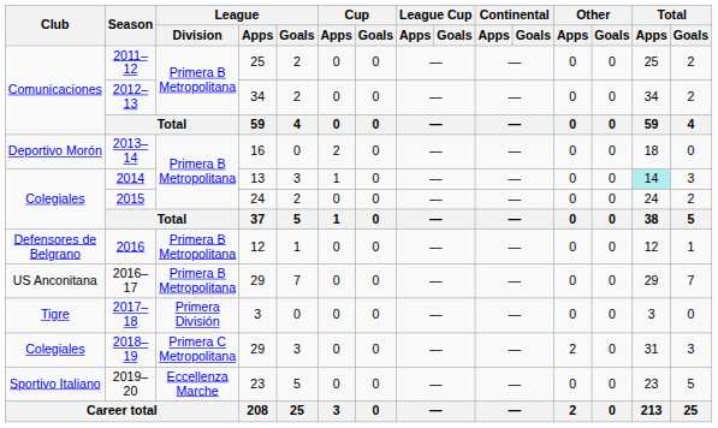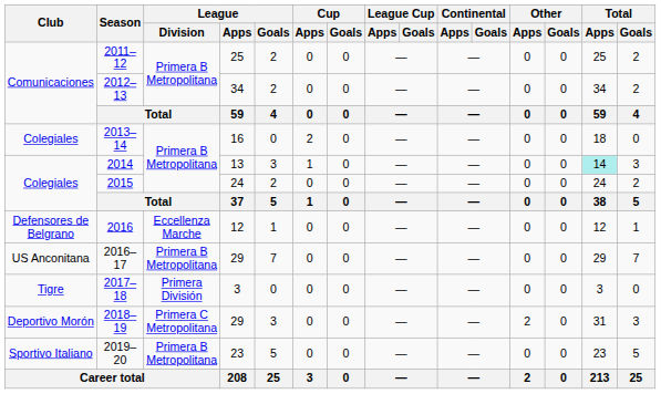 <table class="wikitable" style="text-align:center">
 <tr>
 <th rowspan="2">Club</th>
 <th rowspan="2">Season</th>
 <th colspan="3">League</th>
 <th colspan="2">Cup</th>
 <th colspan="2">League Cup</th>
 <th colspan="2">Continental</th>
 <th colspan="2">Other</th>
 <th colspan="2">Total</th>
 </tr>
 <tr>
 <th>Division</th>
 <th>Apps</th>
 <th>Goals</th>
 <th>Apps</th>
 <th>Goals</th>
 <th>Apps</th>
 <th>Goals</th>
 <th>Apps</th>
 <th>Goals</th>
 <th>Apps</th>
 <th>Goals</th>
 <th>Apps</th>
 <th>Goals</th>
 </tr>
 <tr>
 <td rowspan="3"><a href='#'>Comunicaciones</a></td>
 <td><a href='#'>2011–12</a></td>
 <td rowspan="2"><a href='#'>Primera B Metropolitana</a></td>
 <td>25</td>
 <td>2</td>
 <td>0</td>
 <td>0</td>
 <td colspan="2">—</td>
 <td colspan="2">—</td>
 <td>0</td>
 <td>0</td>
 <td>25</td>
 <td>2</td>
 </tr>
 <tr>
 <td><a href='#'>2012–13</a></td>
 <td>34</td>
 <td>2</td>
 <td>0</td>
 <td>0</td>
 <td colspan="2">—</td>
 <td colspan="2">—</td>
 <td>0</td>
 <td>0</td>
 <td>34</td>
 <td>2</td>
 </tr>
 <tr>
 <th colspan="2">Total</th>
 <th>59</th>
 <th>4</th>
 <th>0</th>
 <th>0</th>
 <th colspan="2">—</th>
 <th colspan="2">—</th>
 <th>0</th>
 <th>0</th>
 <th>59</th>
 <th>4</th>
 </tr>
 <tr>
-<td rowspan="1"><a href='#'>Deportivo Morón</a></td>
+<td rowspan="1"><a href='#'>Colegiales</a></td>
 <td><a href='#'>2013–14</a></td>
 <td rowspan="3"><a href='#'>Primera B Metropolitana</a></td>
 <td>16</td>
 <td>0</td>
 <td>2</td>
 <td>0</td>
 <td colspan="2">—</td>
 <td colspan="2">—</td>
 <td>0</td>
 <td>0</td>
 <td>18</td>
 <td>0</td>
 </tr>
 <tr>
 <td rowspan="3"><a href='#'>Colegiales</a></td>
 <td><a href='#'>2014</a></td>
 <td>13</td>
 <td>3</td>
 <td>1</td>
 <td>0</td>
 <td colspan="2">—</td>
 <td colspan="2">—</td>
 <td>0</td>
 <td>0</td>
 <td style="background: paleturquoise;">14</td>
 <td>3</td>
 </tr>
 <tr>
 <td><a href='#'>2015</a></td>
 <td>24</td>
 <td>2</td>
 <td>0</td>
 <td>0</td>
 <td colspan="2">—</td>
 <td colspan="2">—</td>
 <td>0</td>
 <td>0</td>
 <td>24</td>
 <td>2</td>
 </tr>
 <tr>
 <th colspan="2">Total</th>
 <th>37</th>
 <th>5</th>
 <th>1</th>
 <th>0</th>
 <th colspan="2">—</th>
 <th colspan="2">—</th>
 <th>0</th>
 <th>0</th>
 <th>38</th>
 <th>5</th>
 </tr>
 <tr>
 <td rowspan="1"><a href='#'>Defensores de Belgrano</a></td>
 <td><a href='#'>2016</a></td>
-<td rowspan="1"><a href='#'>Primera B Metropolitana</a></td>
+<td rowspan="1"><a href='#'>Eccellenza Marche</a></td>
 <td>12</td>
 <td>1</td>
 <td>0</td>
 <td>0</td>
 <td colspan="2">—</td>
 <td colspan="2">—</td>
 <td>0</td>
 <td>0</td>
 <td>12</td>
 <td>1</td>
 </tr>
 <tr>
 <td rowspan="1">US Anconitana</td>
 <td>2016–17</td>
 <td rowspan="1"><a href='#'>Primera B Metropolitana</a></td>
 <td>29</td>
 <td>7</td>
 <td>0</td>
 <td>0</td>
 <td colspan="2">—</td>
 <td colspan="2">—</td>
 <td>0</td>
 <td>0</td>
 <td>29</td>
 <td>7</td>
 </tr>
 <tr>
 <td rowspan="1"><a href='#'>Tigre</a></td>
 <td><a href='#'>2017–18</a></td>
 <td rowspan="1"><a href='#'>Primera División</a></td>
 <td>3</td>
 <td>0</td>
 <td>0</td>
 <td>0</td>
 <td colspan="2">—</td>
 <td colspan="2">—</td>
 <td>0</td>
 <td>0</td>
 <td>3</td>
 <td>0</td>
 </tr>
 <tr>
-<td rowspan="1"><a href='#'>Colegiales</a></td>
+<td rowspan="1"><a href='#'>Deportivo Morón</a></td>
 <td><a href='#'>2018–19</a></td>
 <td rowspan="1"><a href='#'>Primera C Metropolitana</a></td>
 <td>29</td>
 <td>3</td>
 <td>0</td>
 <td>0</td>
 <td colspan="2">—</td>
 <td colspan="2">—</td>
 <td>2</td>
 <td>0</td>
 <td>31</td>
 <td>3</td>
 </tr>
 <tr>
 <td rowspan="1"><a href='#'>Sportivo Italiano</a></td>
 <td>2019–20</td>
-<td rowspan="1"><a href='#'>Eccellenza Marche</a></td>
+<td rowspan="1"><a href='#'>Primera B Metropolitana</a></td>
 <td>23</td>
 <td>5</td>
 <td>0</td>
 <td>0</td>
 <td colspan="2">—</td>
 <td colspan="2">—</td>
 <td>0</td>
 <td>0</td>
 <td>23</td>
 <td>5</td>
 </tr>
 <tr>
 <th colspan="3">Career total</th>
 <th>208</th>
 <th>25</th>
 <th>3</th>
 <th>0</th>
 <th colspan="2">—</th>
 <th colspan="2">—</th>
 <th>2</th>
 <th>0</th>
 <th>213</th>
 <th>25</th>
 </tr>
 </table>
